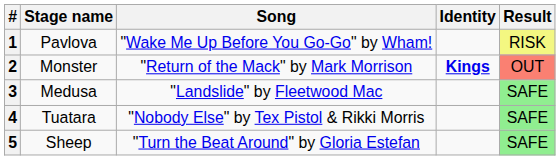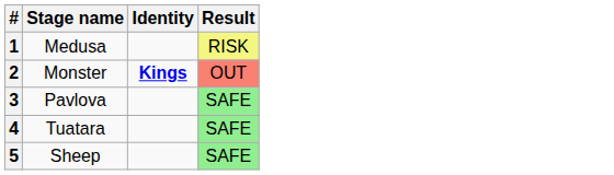 <table class="wikitable plainrowheaders" style="text-align: center;">
 <tr>
 <th>#</th>
 <th>Stage name</th>
-<th>Song</th>
 <th>Identity</th>
 <th>Result</th>
 </tr>
 <tr>
 <th>1</th>
-<td>Pavlova</td>
-<td>"<a href='#'>Wake Me Up Before You Go-Go</a>" by <a href='#'>Wham!</a></td>
+<td>Medusa</td>
 <td></td>
 <td bgcolor=#F3F781>RISK</td>
 </tr>
 <tr>
 <th>2</th>
 <td>Monster</td>
-<td>"<a href='#'>Return of the Mack</a>" by <a href='#'>Mark Morrison</a></td>
 <td><strong><a href='#'>Kings</a></strong></td>
 <td bgcolor=salmon>OUT</td>
 </tr>
 <tr>
 <th>3</th>
-<td>Medusa</td>
-<td>"<a href='#'>Landslide</a>" by <a href='#'>Fleetwood Mac</a></td>
+<td>Pavlova</td>
 <td></td>
 <td bgcolor=lightgreen>SAFE</td>
 </tr>
 <tr>
 <th>4</th>
 <td>Tuatara</td>
-<td>"<a href='#'>Nobody Else</a>" by <a href='#'>Tex Pistol</a> & Rikki Morris</td>
 <td></td>
 <td bgcolor=lightgreen>SAFE</td>
 </tr>
 <tr>
 <th>5</th>
 <td>Sheep</td>
-<td>"<a href='#'>Turn the Beat Around</a>" by <a href='#'>Gloria Estefan</a></td>
 <td></td>
 <td bgcolor=lightgreen>SAFE</td>
 </tr>
 </table>
